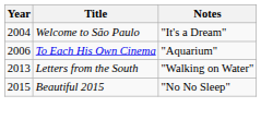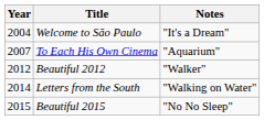 <table class="wikitable">
 <tr>
 <th>Year</th>
 <th>Title</th>
 <th>Notes</th>
 </tr>
 <tr>
 <td>2004</td>
 <td><em>Welcome to São Paulo</em></td>
 <td>"It's a Dream"</td>
 </tr>
 <tr>
-<td>2006</td>
+<td>2007</td>
 <td><em><a href='#'>To Each His Own Cinema</a></em></td>
 <td>"Aquarium"</td>
 </tr>
 <tr>
-<td>2013</td>
+<td>2012</td>
+<td><em>Beautiful 2012</em></td>
+<td>"Walker"</td>
+</tr>
+<tr>
+<td>2014</td>
 <td><em>Letters from the South</em></td>
 <td>"Walking on Water"</td>
 </tr>
 <tr>
 <td>2015</td>
 <td><em>Beautiful 2015</em></td>
 <td>"No No Sleep"</td>
 </tr>
 </table>
